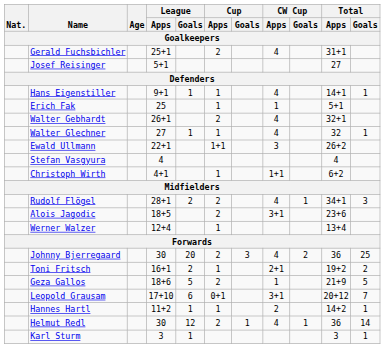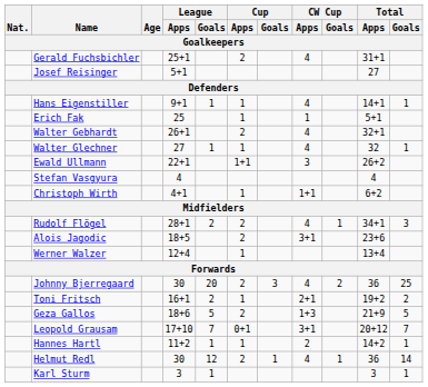 <table class="wikitable" style="text-align:center">
 <tr>
 <th rowspan="2" valign="bottom">Nat.</th>
 <th rowspan="2" valign="bottom">Name</th>
 <th rowspan="2" valign="bottom">Age</th>
 <th colspan="2" width="85">League</th>
 <th colspan="2" width="85">Cup</th>
 <th colspan="2" width="85">CW Cup</th>
 <th colspan="2" width="85">Total</th>
 </tr>
 <tr>
 <th>Apps</th>
 <th>Goals</th>
 <th>Apps</th>
 <th>Goals</th>
 <th>Apps</th>
 <th>Goals</th>
 <th>Apps</th>
 <th>Goals</th>
 </tr>
 <tr>
 <th colspan=15>Goalkeepers</th>
 </tr>
 <tr>
 <td></td>
 <td align="left"><a href='#'>Gerald Fuchsbichler</a></td>
 <td></td>
 <td>25+1</td>
 <td></td>
 <td>2</td>
 <td></td>
 <td>4</td>
 <td></td>
 <td>31+1</td>
 <td></td>
 </tr>
 <tr>
 <td></td>
 <td align="left"><a href='#'>Josef Reisinger</a></td>
 <td></td>
 <td>5+1</td>
 <td></td>
 <td></td>
 <td></td>
 <td></td>
 <td></td>
 <td>27</td>
 <td></td>
 </tr>
 <tr>
 <th colspan=15>Defenders</th>
 </tr>
 <tr>
 <td></td>
 <td align="left"><a href='#'>Hans Eigenstiller</a></td>
 <td></td>
 <td>9+1</td>
 <td>1</td>
 <td>1</td>
 <td></td>
 <td>4</td>
 <td></td>
 <td>14+1</td>
 <td>1</td>
 </tr>
 <tr>
 <td></td>
 <td align="left"><a href='#'>Erich Fak</a></td>
 <td></td>
 <td>25</td>
 <td></td>
 <td>1</td>
 <td></td>
 <td>1</td>
 <td></td>
 <td>5+1</td>
 <td></td>
 </tr>
 <tr>
 <td></td>
 <td align="left"><a href='#'>Walter Gebhardt</a></td>
 <td></td>
 <td>26+1</td>
 <td></td>
 <td>2</td>
 <td></td>
 <td>4</td>
 <td></td>
 <td>32+1</td>
 <td></td>
 </tr>
 <tr>
 <td></td>
 <td align="left"><a href='#'>Walter Glechner</a></td>
 <td></td>
 <td>27</td>
 <td>1</td>
 <td>1</td>
 <td></td>
 <td>4</td>
 <td></td>
 <td>32</td>
 <td>1</td>
 </tr>
 <tr>
 <td></td>
 <td align="left"><a href='#'>Ewald Ullmann</a></td>
 <td></td>
 <td>22+1</td>
 <td></td>
 <td>1+1</td>
 <td></td>
 <td>3</td>
 <td></td>
 <td>26+2</td>
 <td></td>
 </tr>
 <tr>
 <td></td>
 <td align="left"><a href='#'>Stefan Vasgyura</a></td>
 <td></td>
 <td>4</td>
 <td></td>
 <td></td>
 <td></td>
 <td></td>
 <td></td>
 <td>4</td>
 <td></td>
 </tr>
 <tr>
 <td></td>
 <td align="left"><a href='#'>Christoph Wirth</a></td>
 <td></td>
 <td>4+1</td>
 <td></td>
 <td>1</td>
 <td></td>
 <td>1+1</td>
 <td></td>
 <td>6+2</td>
 <td></td>
 </tr>
 <tr>
 <th colspan=15>Midfielders</th>
 </tr>
 <tr>
 <td></td>
 <td align="left"><a href='#'>Rudolf Flögel</a></td>
 <td></td>
 <td>28+1</td>
 <td>2</td>
 <td>2</td>
 <td></td>
 <td>4</td>
 <td>1</td>
 <td>34+1</td>
 <td>3</td>
 </tr>
 <tr>
 <td></td>
 <td align="left"><a href='#'>Alois Jagodic</a></td>
 <td></td>
 <td>18+5</td>
 <td></td>
 <td>2</td>
 <td></td>
 <td>3+1</td>
 <td></td>
 <td>23+6</td>
 <td></td>
 </tr>
 <tr>
 <td></td>
 <td align="left"><a href='#'>Werner Walzer</a></td>
 <td></td>
 <td>12+4</td>
 <td></td>
 <td>1</td>
 <td></td>
 <td></td>
 <td></td>
 <td>13+4</td>
 <td></td>
 </tr>
 <tr>
 <th colspan=15>Forwards</th>
 </tr>
 <tr>
 <td></td>
 <td align="left"><a href='#'>Johnny Bjerregaard</a></td>
 <td></td>
 <td>30</td>
 <td>20</td>
 <td>2</td>
 <td>3</td>
 <td>4</td>
 <td>2</td>
 <td>36</td>
 <td>25</td>
 </tr>
 <tr>
 <td></td>
 <td align="left"><a href='#'>Toni Fritsch</a></td>
 <td></td>
 <td>16+1</td>
 <td>2</td>
 <td>1</td>
 <td></td>
 <td>2+1</td>
 <td></td>
 <td>19+2</td>
 <td>2</td>
 </tr>
 <tr>
 <td></td>
 <td align="left"><a href='#'>Geza Gallos</a></td>
 <td></td>
 <td>18+6</td>
 <td>5</td>
 <td>2</td>
 <td></td>
-<td>1</td>
+<td>1+3</td>
 <td></td>
 <td>21+9</td>
 <td>5</td>
 </tr>
 <tr>
 <td></td>
 <td align="left"><a href='#'>Leopold Grausam</a></td>
 <td></td>
 <td>17+10</td>
-<td>6</td>
+<td>7</td>
 <td>0+1</td>
 <td></td>
 <td>3+1</td>
 <td></td>
 <td>20+12</td>
 <td>7</td>
 </tr>
 <tr>
 <td></td>
 <td align="left"><a href='#'>Hannes Hartl</a></td>
 <td></td>
 <td>11+2</td>
 <td>1</td>
 <td>1</td>
 <td></td>
 <td>2</td>
 <td></td>
 <td>14+2</td>
 <td>1</td>
 </tr>
 <tr>
 <td></td>
 <td align="left"><a href='#'>Helmut Redl</a></td>
 <td></td>
 <td>30</td>
 <td>12</td>
 <td>2</td>
 <td>1</td>
 <td>4</td>
 <td>1</td>
 <td>36</td>
 <td>14</td>
 </tr>
 <tr>
 <td></td>
 <td align="left"><a href='#'>Karl Sturm</a></td>
 <td></td>
 <td>3</td>
 <td>1</td>
 <td></td>
 <td></td>
 <td></td>
 <td></td>
 <td>3</td>
 <td>1</td>
 </tr>
 </table>
